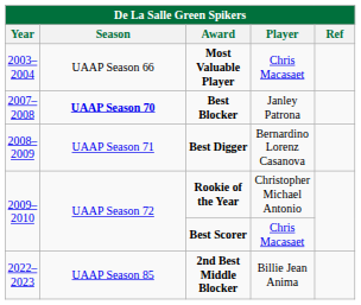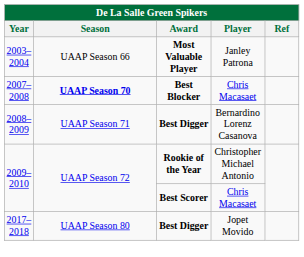 <table class="wikitable sortable" style="font-size:95%; text-align:left;">
 <tr>
 <th colspan="5" style= "background: #00703c; color: white; text-align: center"><strong>De La Salle Green Spikers</strong></th>
 </tr>
 <tr style="background: ffffff; color: #00703c">
 <th style= "align=center; width:1em;">Year</th>
 <th style= "align=center;width:12em;">Season</th>
 <th style= "align=center; width:5em;">Award</th>
 <th style= "align=center; width:5em;">Player</th>
 <th style= "align=center; width:3em;">Ref</th>
 </tr>
 <tr align=center>
 <td><a href='#'>2003–2004</a></td>
 <td>UAAP Season 66</td>
 <td><strong>Most Valuable Player</strong></td>
-<td><a href='#'>Chris Macasaet</a></td>
+<td>Janley Patrona</td>
 <td></td>
 </tr>
 <tr align=center>
 <td><a href='#'>2007–2008</a></td>
 <td><strong><a href='#'>UAAP Season 70</a></strong></td>
 <td><strong>Best Blocker</strong></td>
-<td>Janley Patrona</td>
+<td><a href='#'>Chris Macasaet</a></td>
 <td></td>
 </tr>
 <tr align=center>
 <td><a href='#'>2008–2009</a></td>
 <td><a href='#'>UAAP Season 71</a></td>
 <td><strong>Best Digger</strong></td>
 <td>Bernardino Lorenz Casanova</td>
 <td></td>
 </tr>
 <tr align=center>
 <td rowspan=2><a href='#'>2009–2010</a></td>
 <td rowspan=2><a href='#'>UAAP Season 72</a></td>
 <td><strong>Rookie of the Year</strong></td>
 <td>Christopher Michael Antonio</td>
 <td rowspan=2></td>
 </tr>
 <tr align=center>
 <td><strong>Best Scorer</strong></td>
 <td><a href='#'>Chris Macasaet</a></td>
 </tr>
 <tr align=center>
-<td><a href='#'>2022–2023</a></td>
-<td><a href='#'>UAAP Season 85</a></td>
-<td><strong>2nd Best Middle Blocker</strong></td>
-<td>Billie Jean Anima</td>
+<td><a href='#'>2017–2018</a></td>
+<td><a href='#'>UAAP Season 80</a></td>
+<td><strong>Best Digger</strong></td>
+<td>Jopet Movido</td>
 <td></td>
 </tr>
 </table>
